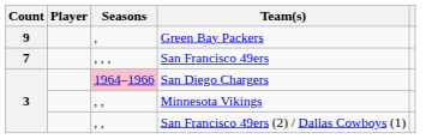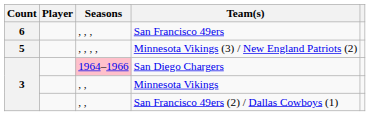 <table class="wikitable sortable">
 <tr>
 <th scope=col>Count</th>
 <th scope=col>Player</th>
 <th scope=col class= "unsortable">Seasons</th>
 <th scope=col class= "unsortable">Team(s)</th>
 <th scope=col class= "unsortable"></th>
 </tr>
 <tr>
-<th scope=row>9</th>
+<th scope=row>6</th>
 <td></td>
-<td>, </td>
-<td><a href='#'>Green Bay Packers</a></td>
+<td>, , , </td>
+<td><a href='#'>San Francisco 49ers</a></td>
 <td></td>
 </tr>
 <tr>
-<th scope=row>7</th>
+<th scope=row>5</th>
 <td></td>
-<td>, , , </td>
-<td><a href='#'>San Francisco 49ers</a></td>
+<td>, , , , </td>
+<td><a href='#'>Minnesota Vikings</a> (3) / <a href='#'>New England Patriots</a> (2)</td>
 <td></td>
 </tr>
 <tr>
 <th scope=rowgroup rowspan=3>3</th>
 <td></td>
 <td style="background: pink;"><a href='#'>1964</a>–<a href='#'>1966</a></td>
 <td><a href='#'>San Diego Chargers</a></td>
 <td></td>
 </tr>
 <tr>
 <td></td>
 <td>, , </td>
 <td><a href='#'>Minnesota Vikings</a></td>
 <td></td>
 </tr>
 <tr>
 <td></td>
 <td>, , </td>
 <td><a href='#'>San Francisco 49ers</a> (2) / <a href='#'>Dallas Cowboys</a> (1)</td>
 <td></td>
 </tr>
 </table>
